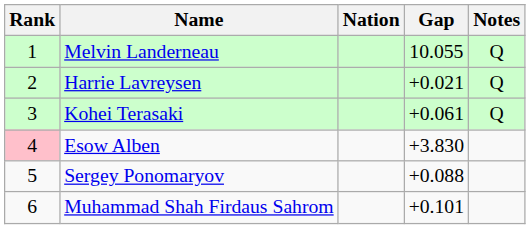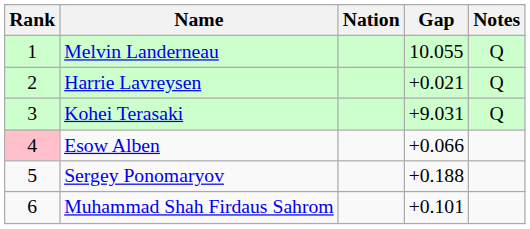 <table class="wikitable sortable" style="text-align:center">
 <tr>
 <th>Rank</th>
 <th>Name</th>
 <th>Nation</th>
 <th>Gap</th>
 <th>Notes</th>
 </tr>
 <tr bgcolor=ccffcc>
 <td>1</td>
 <td align=left><a href='#'>Melvin Landerneau</a></td>
 <td align=left></td>
 <td>10.055</td>
 <td>Q</td>
 </tr>
 <tr bgcolor=ccffcc>
 <td>2</td>
 <td align=left><a href='#'>Harrie Lavreysen</a></td>
 <td align=left></td>
 <td>+0.021</td>
 <td>Q</td>
 </tr>
 <tr bgcolor=ccffcc>
 <td>3</td>
 <td align=left><a href='#'>Kohei Terasaki</a></td>
 <td align=left></td>
-<td>+0.061</td>
+<td>+9.031</td>
 <td>Q</td>
 </tr>
 <tr>
 <td style="background: pink;">4</td>
 <td align=left><a href='#'>Esow Alben</a></td>
 <td align=left></td>
-<td>+3.830</td>
+<td>+0.066</td>
 <td></td>
 </tr>
 <tr>
 <td>5</td>
 <td align=left><a href='#'>Sergey Ponomaryov</a></td>
 <td align=left></td>
-<td>+0.088</td>
+<td>+0.188</td>
 <td></td>
 </tr>
 <tr>
 <td>6</td>
 <td align=left><a href='#'>Muhammad Shah Firdaus Sahrom</a></td>
 <td align=left></td>
 <td>+0.101</td>
 <td></td>
 </tr>
 </table>
